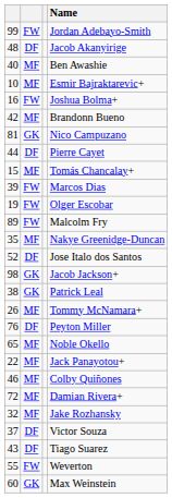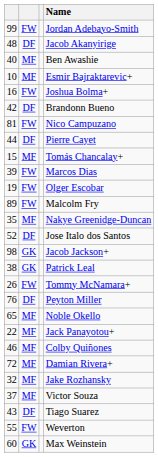 <table class="wikitable sortable" style="text-align:center;">
 <tr>
 <th></th>
 <th></th>
 <th></th>
 <th style="text-align:left;">Name</th>
 </tr>
 <tr>
 <td>99</td>
 <td><a href='#'>FW</a></td>
 <td></td>
 <td data-sort-value="Adebayo-Smith, Jordan" style="text-align:left;"><a href='#'>Jordan Adebayo-Smith</a></td>
 </tr>
 <tr>
 <td>48</td>
 <td><a href='#'>DF</a></td>
 <td></td>
 <td data-sort-value="Akanyirige, Jacob" style="text-align:left;"><a href='#'>Jacob Akanyirige</a></td>
 </tr>
 <tr>
 <td>40</td>
 <td><a href='#'>MF</a></td>
 <td></td>
 <td data-sort-value="Awashie, Ben" style="text-align:left;">Ben Awashie</td>
 </tr>
 <tr>
 <td>10</td>
 <td><a href='#'>MF</a></td>
 <td></td>
 <td data-sort-value="Bajraktarevic, Esmir" style="text-align:left;"><a href='#'>Esmir Bajraktarevic</a>+</td>
 </tr>
 <tr>
 <td>16</td>
 <td><a href='#'>FW</a></td>
 <td></td>
 <td data-sort-value="Bolma, Joshua" style="text-align:left;"><a href='#'>Joshua Bolma</a>+</td>
 </tr>
 <tr>
 <td>42</td>
-<td><a href='#'>MF</a></td>
+<td><a href='#'>DF</a></td>
 <td></td>
 <td data-sort-value="Bueno, Brandonn" style="text-align:left;">Brandonn Bueno </td>
 </tr>
 <tr>
 <td>81</td>
-<td><a href='#'>GK</a></td>
+<td><a href='#'>FW</a></td>
 <td></td>
 <td data-sort-value="Campuzano, Nico" style="text-align:left;"><a href='#'>Nico Campuzano</a></td>
 </tr>
 <tr>
 <td>44</td>
 <td><a href='#'>DF</a></td>
 <td></td>
 <td data-sort-value="Cayet, Pierre" style="text-align:left;"><a href='#'>Pierre Cayet</a></td>
 </tr>
 <tr>
 <td>15</td>
 <td><a href='#'>MF</a></td>
 <td></td>
 <td data-sort-value="Chancalay, Tomas" style="text-align:left;"><a href='#'>Tomás Chancalay</a>+</td>
 </tr>
 <tr>
 <td>39</td>
 <td><a href='#'>FW</a></td>
 <td></td>
 <td data-sort-value="Dias, Marcos" style="text-align:left;"><a href='#'>Marcos Dias</a></td>
 </tr>
 <tr>
 <td>19</td>
 <td><a href='#'>FW</a></td>
 <td></td>
 <td data-sort-value="Escobar, Olger" style="text-align:left;"><a href='#'>Olger Escobar</a></td>
 </tr>
 <tr>
 <td>89</td>
 <td><a href='#'>FW</a></td>
 <td></td>
 <td data-sort-value="Fry, Malcolm" style="text-align:left;">Malcolm Fry </td>
 </tr>
 <tr>
 <td>35</td>
 <td><a href='#'>MF</a></td>
 <td></td>
 <td data-sort-value="Greenidge-Duncan, Nakye" style="text-align:left;"><a href='#'>Nakye Greenidge-Duncan</a></td>
 </tr>
 <tr>
 <td>52</td>
 <td><a href='#'>DF</a></td>
 <td></td>
 <td data-sort-value="Italo, Jose" style="text-align:left;">Jose Italo dos Santos</td>
 </tr>
 <tr>
 <td>98</td>
 <td><a href='#'>GK</a></td>
 <td></td>
 <td data-sort-value="Jackson, Jacob" style="text-align:left;"><a href='#'>Jacob Jackson</a>+</td>
 </tr>
 <tr>
 <td>38</td>
 <td><a href='#'>GK</a></td>
 <td></td>
 <td data-sort-value="Leal, Patrick" style="text-align:left;"><a href='#'>Patrick Leal</a></td>
 </tr>
 <tr>
 <td>26</td>
-<td><a href='#'>MF</a></td>
+<td><a href='#'>FW</a></td>
 <td></td>
 <td data-sort-value="McNamara, Tommy" style="text-align:left;"><a href='#'>Tommy McNamara</a>+</td>
 </tr>
 <tr>
 <td>76</td>
 <td><a href='#'>DF</a></td>
 <td></td>
 <td data-sort-value="Miller, Peyton" style="text-align:left;"><a href='#'>Peyton Miller</a></td>
 </tr>
 <tr>
 <td>65</td>
 <td><a href='#'>MF</a></td>
 <td></td>
 <td data-sort-value="Okello, Noble" style="text-align:left;"><a href='#'>Noble Okello</a></td>
 </tr>
 <tr>
 <td>22</td>
 <td><a href='#'>MF</a></td>
 <td></td>
 <td data-sort-value="Panayotou, Jack" style="text-align:left;"><a href='#'>Jack Panayotou</a>+</td>
 </tr>
 <tr>
 <td>46</td>
 <td><a href='#'>MF</a></td>
 <td></td>
 <td data-sort-value="Quiñones, Colby" style="text-align:left;"><a href='#'>Colby Quiñones</a></td>
 </tr>
 <tr>
 <td>72</td>
 <td><a href='#'>MF</a></td>
 <td></td>
 <td data-sort-value="Rivera, Damian" style="text-align:left;"><a href='#'>Damian Rivera</a>+</td>
 </tr>
 <tr>
 <td>32</td>
 <td><a href='#'>MF</a></td>
 <td></td>
 <td data-sort-value="Rozhansky, Jake" style="text-align:left;"><a href='#'>Jake Rozhansky</a></td>
 </tr>
 <tr>
 <td>37</td>
-<td><a href='#'>DF</a></td>
+<td><a href='#'>MF</a></td>
 <td></td>
 <td data-sort-value="Souza, Victor" style="text-align:left;">Victor Souza </td>
 </tr>
 <tr>
 <td>43</td>
 <td><a href='#'>DF</a></td>
 <td> </td>
 <td data-sort-value="Suarez, Tiago" style="text-align:left;">Tiago Suarez </td>
 </tr>
 <tr>
 <td>55</td>
 <td><a href='#'>FW</a></td>
 <td></td>
 <td data-sort-value="Weverton" style="text-align:left;">Weverton</td>
 </tr>
 <tr>
 <td>60</td>
 <td><a href='#'>GK</a></td>
 <td></td>
 <td data-sort-value="Weinstein, Max" style="text-align:left;">Max Weinstein</td>
 </tr>
 </table>
